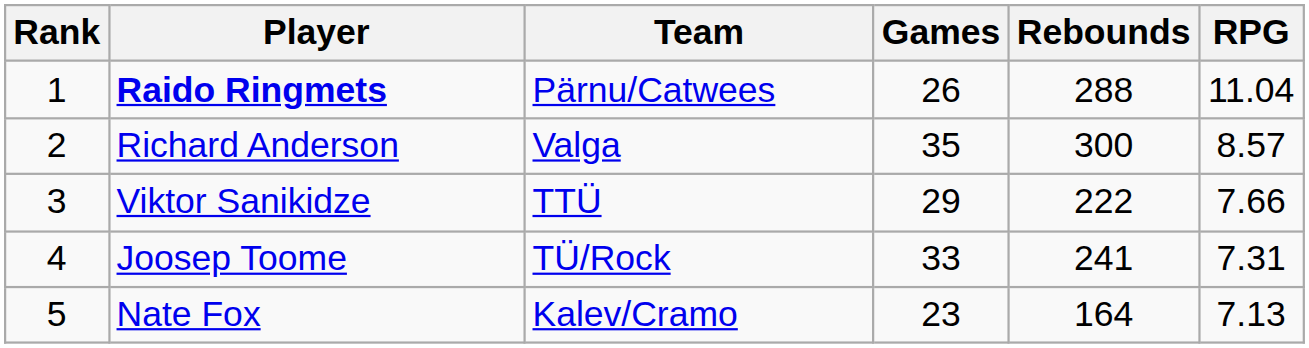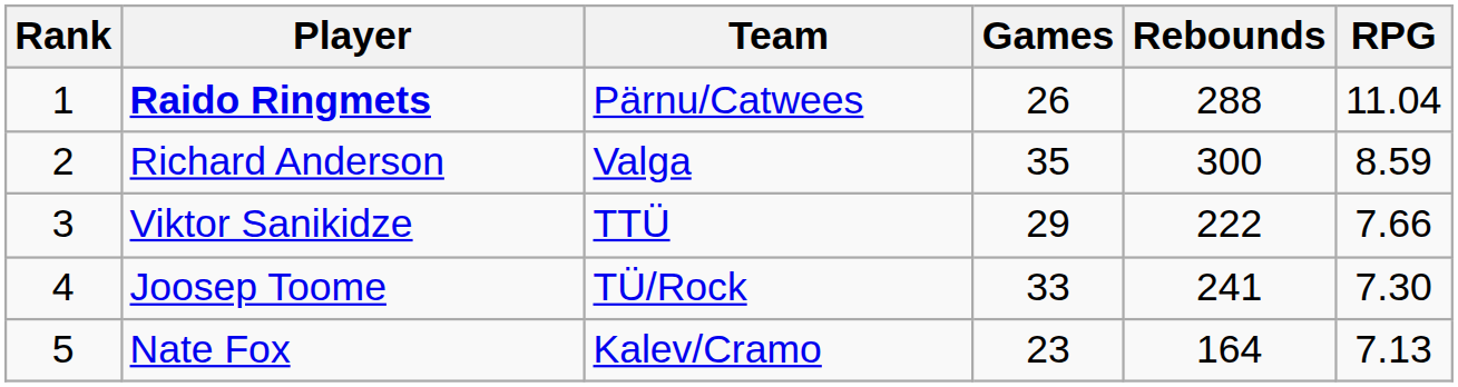 <table class="wikitable sortable" style="text-align: center;">
 <tr>
 <th>Rank</th>
 <th width=180>Player</th>
 <th width=150>Team</th>
 <th>Games</th>
 <th width=75>Rebounds</th>
 <th width=40>RPG</th>
 </tr>
 <tr>
 <td>1</td>
 <td align="left"> <strong><a href='#'>Raido Ringmets</a></strong></td>
 <td align="left"><a href='#'>Pärnu/Catwees</a></td>
 <td>26</td>
 <td>288</td>
 <td>11.04</td>
 </tr>
 <tr>
 <td>2</td>
 <td align="left"> <a href='#'>Richard Anderson</a></td>
 <td align="left"><a href='#'>Valga</a></td>
 <td>35</td>
 <td>300</td>
-<td>8.57</td>
+<td>8.59</td>
 </tr>
 <tr>
 <td>3</td>
 <td align="left"> <a href='#'>Viktor Sanikidze</a></td>
 <td align="left"><a href='#'>TTÜ</a></td>
 <td>29</td>
 <td>222</td>
 <td>7.66</td>
 </tr>
 <tr>
 <td>4</td>
 <td align="left"> <a href='#'>Joosep Toome</a></td>
 <td align="left"><a href='#'>TÜ/Rock</a></td>
 <td>33</td>
 <td>241</td>
-<td>7.31</td>
+<td>7.30</td>
 </tr>
 <tr>
 <td>5</td>
 <td align="left"> <a href='#'>Nate Fox</a></td>
 <td align="left"><a href='#'>Kalev/Cramo</a></td>
 <td>23</td>
 <td>164</td>
 <td>7.13</td>
 </tr>
 </table>
